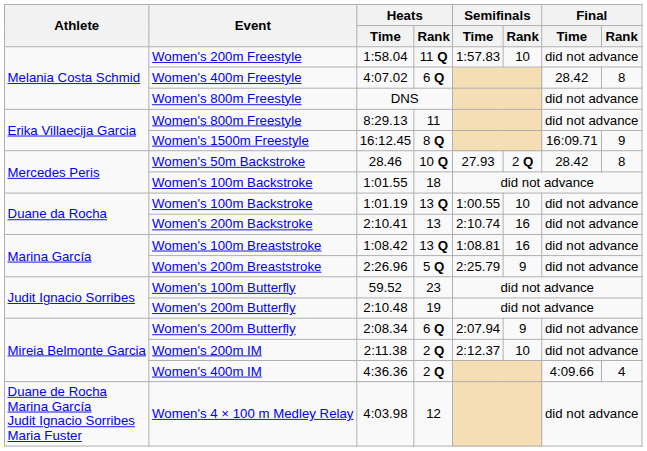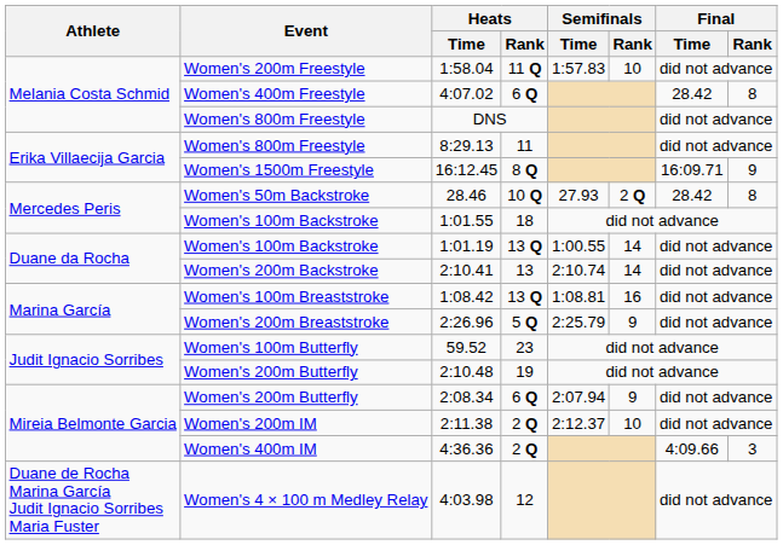 <table class=wikitable style="font-size:90%">
 <tr>
 <th rowspan="2">Athlete</th>
 <th rowspan="2">Event</th>
 <th colspan="2">Heats</th>
 <th colspan="2">Semifinals</th>
 <th colspan="2">Final</th>
 </tr>
 <tr>
 <th>Time</th>
 <th>Rank</th>
 <th>Time</th>
 <th>Rank</th>
 <th>Time</th>
 <th>Rank</th>
 </tr>
 <tr>
 <td rowspan="3"><a href='#'>Melania Costa Schmid</a></td>
 <td><a href='#'>Women's 200m Freestyle</a></td>
 <td align=center>1:58.04</td>
 <td align=center>11 <strong>Q</strong></td>
 <td align=center>1:57.83</td>
 <td align=center>10</td>
 <td align=center colspan=2>did not advance</td>
 </tr>
 <tr>
 <td><a href='#'>Women's 400m Freestyle</a></td>
 <td align=center>4:07.02</td>
 <td align=center>6 <strong>Q</strong></td>
 <td colspan= 2 bgcolor="wheat"></td>
 <td align=center>28.42</td>
 <td align=center>8</td>
 </tr>
 <tr>
 <td><a href='#'>Women's 800m Freestyle</a></td>
 <td align=center colspan=2>DNS</td>
 <td colspan= 2 bgcolor="wheat"></td>
 <td align=center colspan=2>did not advance</td>
 </tr>
 <tr>
 <td rowspan="2"><a href='#'>Erika Villaecija Garcia</a></td>
 <td><a href='#'>Women's 800m Freestyle</a></td>
 <td align=center>8:29.13</td>
 <td align=center>11</td>
 <td colspan= 2 bgcolor="wheat"></td>
 <td align=center colspan=2>did not advance</td>
 </tr>
 <tr>
 <td><a href='#'>Women's 1500m Freestyle</a></td>
 <td align=center>16:12.45</td>
 <td align=center>8 <strong>Q</strong></td>
 <td colspan= 2 bgcolor="wheat"></td>
 <td align=center>16:09.71</td>
 <td align=center>9</td>
 </tr>
 <tr>
 <td rowspan="2"><a href='#'>Mercedes Peris</a></td>
 <td><a href='#'>Women's 50m Backstroke</a></td>
 <td align=center>28.46</td>
 <td align=center>10 <strong>Q</strong></td>
 <td align=center>27.93</td>
 <td align=center>2 <strong>Q</strong></td>
 <td align=center>28.42</td>
 <td align=center>8</td>
 </tr>
 <tr>
 <td><a href='#'>Women's 100m Backstroke</a></td>
 <td align=center>1:01.55</td>
 <td align=center>18</td>
 <td align=center colspan=4>did not advance</td>
 </tr>
 <tr>
 <td rowspan="2"><a href='#'>Duane da Rocha</a></td>
 <td><a href='#'>Women's 100m Backstroke</a></td>
 <td align=center>1:01.19</td>
 <td align=center>13 <strong>Q</strong></td>
 <td align=center>1:00.55</td>
-<td align=center>10</td>
+<td align=center>14</td>
 <td align=center colspan=2>did not advance</td>
 </tr>
 <tr>
 <td><a href='#'>Women's 200m Backstroke</a></td>
 <td align=center>2:10.41</td>
 <td align=center>13</td>
 <td align=center>2:10.74</td>
-<td align=center>16</td>
+<td align=center>14</td>
 <td align=center colspan=2>did not advance</td>
 </tr>
 <tr>
 <td rowspan="2"><a href='#'>Marina García</a></td>
 <td><a href='#'>Women's 100m Breaststroke</a></td>
 <td align=center>1:08.42</td>
 <td align=center>13 <strong>Q</strong></td>
 <td align=center>1:08.81</td>
 <td align=center>16</td>
 <td align=center colspan=2>did not advance</td>
 </tr>
 <tr>
 <td><a href='#'>Women's 200m Breaststroke</a></td>
 <td align=center>2:26.96</td>
 <td align=center>5 <strong>Q</strong></td>
 <td align=center>2:25.79</td>
 <td align=center>9</td>
 <td align=center colspan=2>did not advance</td>
 </tr>
 <tr>
 <td rowspan="2"><a href='#'>Judit Ignacio Sorribes</a></td>
 <td><a href='#'>Women's 100m Butterfly</a></td>
 <td align=center>59.52</td>
 <td align=center>23</td>
 <td align=center colspan=4>did not advance</td>
 </tr>
 <tr>
 <td><a href='#'>Women's 200m Butterfly</a></td>
 <td align=center>2:10.48</td>
 <td align=center>19</td>
 <td align=center colspan=4>did not advance</td>
 </tr>
 <tr>
 <td rowspan="3"><a href='#'>Mireia Belmonte Garcia</a></td>
 <td><a href='#'>Women's 200m Butterfly</a></td>
 <td align=center>2:08.34</td>
 <td align=center>6 <strong>Q</strong></td>
 <td align=center>2:07.94</td>
 <td align=center>9</td>
 <td align=center colspan=2>did not advance</td>
 </tr>
 <tr>
 <td><a href='#'>Women's 200m IM</a></td>
 <td align=center>2:11.38</td>
 <td align=center>2 <strong>Q</strong></td>
 <td align=center>2:12.37</td>
 <td align=center>10</td>
 <td align=center colspan=2>did not advance</td>
 </tr>
 <tr>
 <td><a href='#'>Women's 400m IM</a></td>
 <td align=center>4:36.36</td>
 <td align=center>2 <strong>Q</strong></td>
 <td colspan= 2 bgcolor="wheat"></td>
 <td align=center>4:09.66</td>
-<td align=center>4</td>
+<td align=center>3</td>
 </tr>
 <tr>
 <td rowspan="1"><a href='#'>Duane de Rocha</a><br><a href='#'>Marina García</a><br><a href='#'>Judit Ignacio Sorribes</a><br><a href='#'>Maria Fuster</a></td>
 <td><a href='#'>Women's 4 × 100 m Medley Relay</a></td>
 <td align=center>4:03.98</td>
 <td align=center>12</td>
 <td colspan= 2 bgcolor="wheat"></td>
 <td align=center colspan=2>did not advance</td>
 </tr>
 </table>
